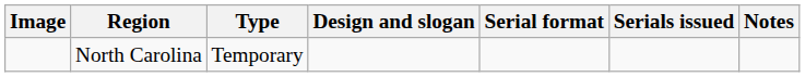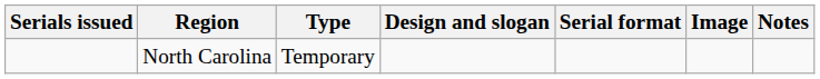 <table class="wikitable">
 <tr>
-<th>Image</th>
+<th>Serials issued</th>
 <th>Region</th>
 <th>Type</th>
 <th>Design and slogan</th>
 <th>Serial format</th>
-<th>Serials issued</th>
+<th>Image</th>
 <th>Notes</th>
 </tr>
 <tr>
 <td></td>
 <td>North Carolina</td>
 <td>Temporary</td>
 <td></td>
 <td></td>
 <td></td>
 <td></td>
 </tr>
 </table>
